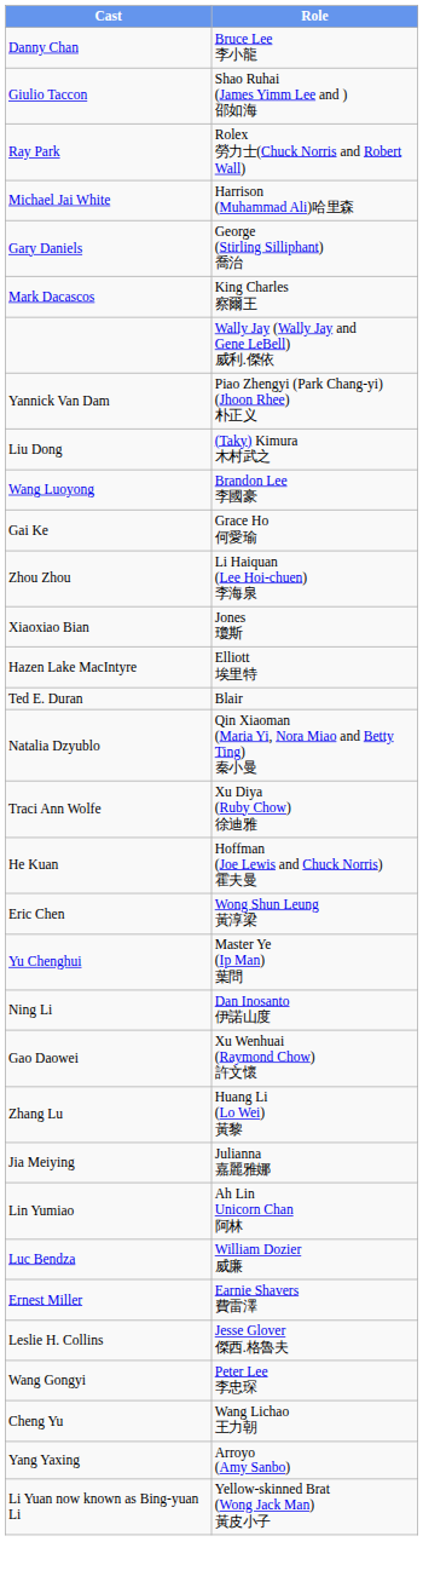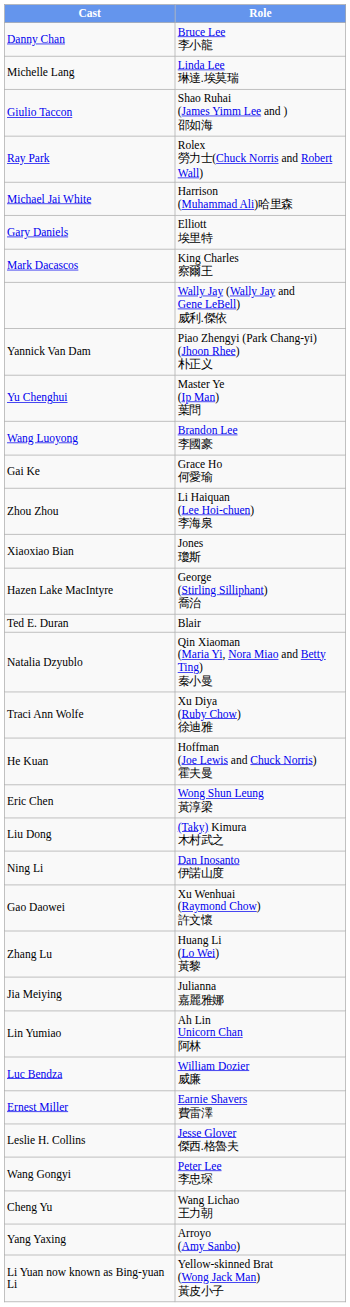 <table class="wikitable" width="30%">
 <tr style="background:cornflowerblue; color:white" align=center>
 <td style="width:25%"><strong>Cast</strong></td>
 <td style="width:25%"><strong>Role</strong></td>
 </tr>
 <tr>
 <td><a href='#'>Danny Chan</a></td>
 <td><a href='#'>Bruce Lee</a><br>李小龍</td>
+</tr>
+<tr>
+<td>Michelle Lang</td>
+<td><a href='#'>Linda Lee</a><br>琳達.埃莫瑞</td>
 </tr>
 <tr>
 <td><a href='#'>Giulio Taccon</a></td>
 <td>Shao Ruhai<br>(<a href='#'>James Yimm Lee</a> and )<br>邵如海</td>
 </tr>
 <tr>
 <td><a href='#'>Ray Park</a></td>
 <td>Rolex<br>勞力士(<a href='#'>Chuck Norris</a> and <a href='#'>Robert Wall</a>)</td>
 </tr>
 <tr>
 <td><a href='#'>Michael Jai White</a></td>
 <td>Harrison<br>(<a href='#'>Muhammad Ali</a>)哈里森</td>
 </tr>
 <tr>
 <td><a href='#'>Gary Daniels</a></td>
-<td>George<br>(<a href='#'>Stirling Silliphant</a>)<br>喬治</td>
+<td>Elliott<br>埃里特</td>
 </tr>
 <tr>
 <td><a href='#'>Mark Dacascos</a></td>
 <td>King Charles<br>察爾王</td>
 </tr>
 <tr>
 <td></td>
 <td><a href='#'>Wally Jay</a> (<a href='#'>Wally Jay</a> and<br><a href='#'>Gene LeBell</a>)<br>威利.傑依</td>
 </tr>
 <tr>
 <td>Yannick Van Dam</td>
 <td>Piao Zhengyi (Park Chang-yi)<br>(<a href='#'>Jhoon Rhee</a>)<br>朴正义</td>
 </tr>
 <tr>
-<td>Liu Dong</td>
-<td><a href='#'>(Taky)</a> Kimura<br>木村武之</td>
+<td><a href='#'>Yu Chenghui</a></td>
+<td>Master Ye<br>(<a href='#'>Ip Man</a>)<br>葉問</td>
 </tr>
 <tr>
 <td><a href='#'>Wang Luoyong</a></td>
 <td><a href='#'>Brandon Lee</a><br>李國豪</td>
 </tr>
 <tr>
 <td>Gai Ke</td>
 <td>Grace Ho <br> 何愛瑜</td>
 </tr>
 <tr>
 <td>Zhou Zhou</td>
 <td>Li Haiquan<br>(<a href='#'>Lee Hoi-chuen</a>)<br>李海泉</td>
 </tr>
 <tr>
 <td>Xiaoxiao Bian</td>
 <td>Jones<br>瓊斯</td>
 </tr>
 <tr>
 <td>Hazen Lake MacIntyre</td>
-<td>Elliott<br>埃里特</td>
+<td>George<br>(<a href='#'>Stirling Silliphant</a>)<br>喬治</td>
 </tr>
 <tr>
 <td>Ted E. Duran</td>
 <td>Blair<br></td>
 </tr>
 <tr>
 <td>Natalia Dzyublo</td>
 <td>Qin Xiaoman<br>(<a href='#'>Maria Yi</a>, <a href='#'>Nora Miao</a> and <a href='#'>Betty Ting</a>)<br>秦小曼</td>
 </tr>
 <tr>
 <td>Traci Ann Wolfe</td>
 <td>Xu Diya<br>(<a href='#'>Ruby Chow</a>)<br>徐迪雅</td>
 </tr>
 <tr>
 <td>He Kuan</td>
 <td>Hoffman<br>(<a href='#'>Joe Lewis</a> and <a href='#'>Chuck Norris</a>)<br>霍夫曼</td>
 </tr>
 <tr>
 <td>Eric Chen</td>
 <td><a href='#'>Wong Shun Leung</a><br>黃淳梁</td>
 </tr>
 <tr>
-<td><a href='#'>Yu Chenghui</a></td>
-<td>Master Ye<br>(<a href='#'>Ip Man</a>)<br>葉問</td>
+<td>Liu Dong</td>
+<td><a href='#'>(Taky)</a> Kimura<br>木村武之</td>
 </tr>
 <tr>
 <td>Ning Li</td>
 <td><a href='#'>Dan Inosanto</a><br>伊諾山度</td>
 </tr>
 <tr>
 <td>Gao Daowei</td>
 <td>Xu Wenhuai<br>(<a href='#'>Raymond Chow</a>)<br>許文懷</td>
 </tr>
 <tr>
 <td>Zhang Lu</td>
 <td>Huang Li<br>(<a href='#'>Lo Wei</a>)<br>黃黎</td>
 </tr>
 <tr>
 <td>Jia Meiying</td>
 <td>Julianna<br>嘉麗雅娜</td>
 </tr>
 <tr>
 <td>Lin Yumiao</td>
 <td>Ah Lin<br><a href='#'>Unicorn Chan</a><br>阿林</td>
 </tr>
 <tr>
 <td><a href='#'>Luc Bendza</a></td>
 <td><a href='#'>William Dozier</a><br>威廉</td>
 </tr>
 <tr>
 <td><a href='#'>Ernest Miller</a></td>
 <td><a href='#'>Earnie Shavers</a><br>費雷澤</td>
 </tr>
 <tr>
 <td>Leslie H. Collins</td>
 <td><a href='#'>Jesse Glover</a><br>傑西.格魯夫</td>
 </tr>
 <tr>
 <td>Wang Gongyi</td>
 <td><a href='#'>Peter Lee</a><br>李忠琛</td>
 </tr>
 <tr>
 <td>Cheng Yu</td>
 <td>Wang Lichao<br>王力朝</td>
 </tr>
 <tr>
 <td>Yang Yaxing</td>
 <td>Arroyo<br>(<a href='#'>Amy Sanbo</a>)</td>
 </tr>
 <tr>
 <td>Li Yuan now known as Bing-yuan Li</td>
 <td>Yellow-skinned Brat <br>(<a href='#'>Wong Jack Man</a>)<br>黃皮小子</td>
 </tr>
 </table>
